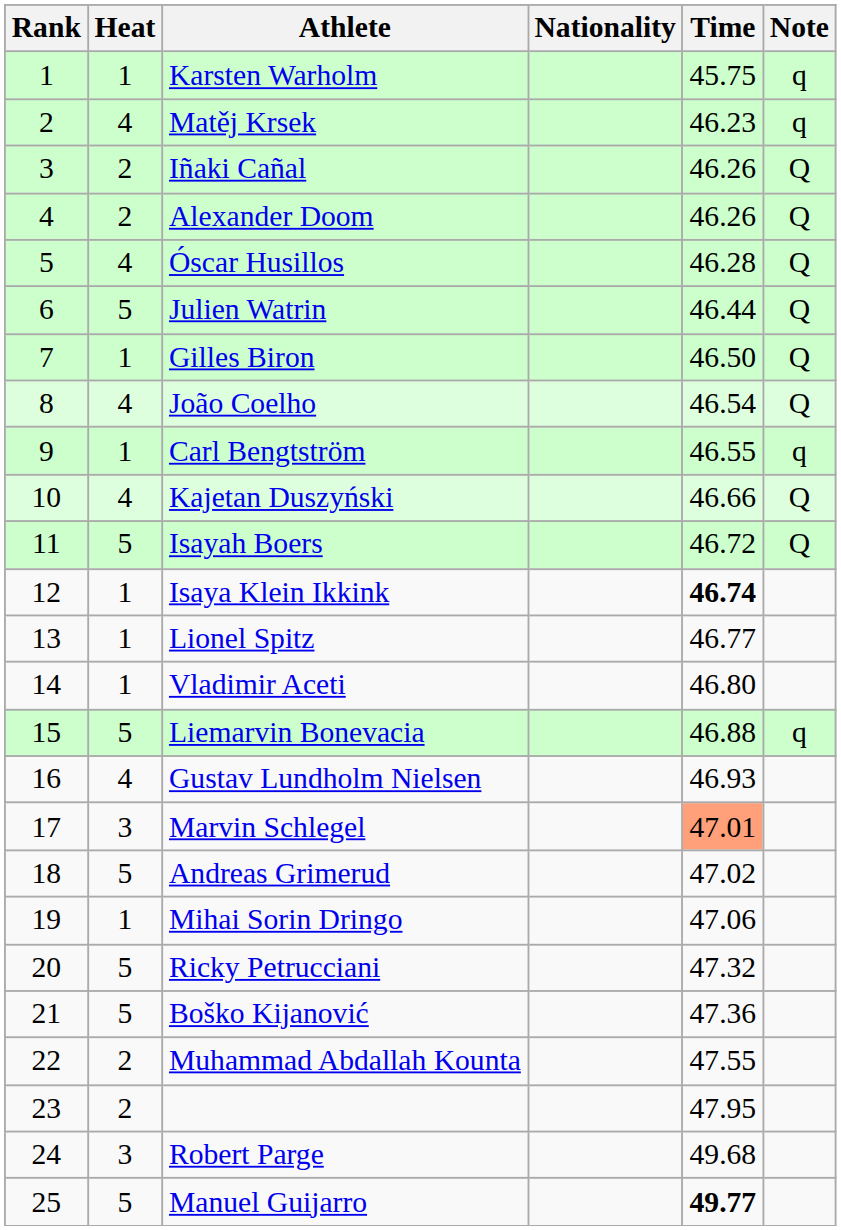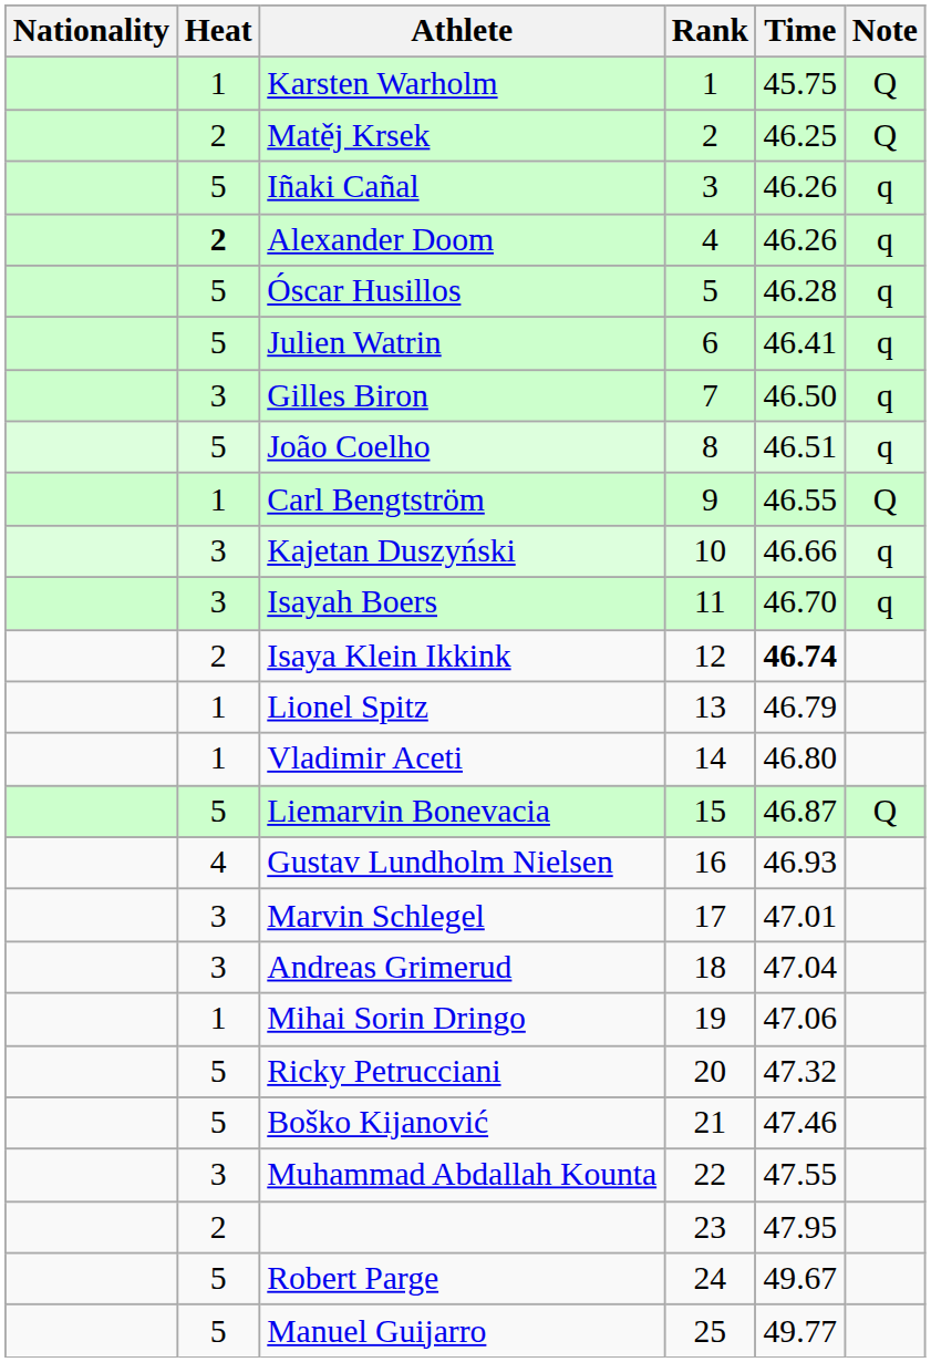 <table class="wikitable sortable" style="text-align:center">
 <tr>
-<th>Rank</th>
+<th>Nationality</th>
 <th>Heat</th>
 <th>Athlete</th>
-<th>Nationality</th>
+<th>Rank</th>
 <th>Time</th>
 <th>Note</th>
 </tr>
 <tr bgcolor=ccffcc>
-<td>1</td>
+<td align=left></td>
 <td>1</td>
 <td align=left><a href='#'>Karsten Warholm</a></td>
+<td>1</td>
+<td>45.75</td>
+<td>Q</td>
+</tr>
+<tr bgcolor=ccffcc>
 <td align=left></td>
-<td>45.75</td>
+<td>2</td>
+<td align=left><a href='#'>Matěj Krsek</a></td>
+<td>2</td>
+<td>46.25</td>
+<td>Q</td>
+</tr>
+<tr bgcolor=ccffcc>
+<td align=left></td>
+<td>5</td>
+<td align=left><a href='#'>Iñaki Cañal</a></td>
+<td>3</td>
+<td>46.26</td>
 <td>q</td>
 </tr>
 <tr bgcolor=ccffcc>
-<td>2</td>
+<td align=left></td>
+<td><strong>2</strong></td>
+<td align=left><a href='#'>Alexander Doom</a></td>
 <td>4</td>
-<td align=left><a href='#'>Matěj Krsek</a></td>
-<td align=left></td>
-<td>46.23</td>
+<td>46.26</td>
 <td>q</td>
 </tr>
 <tr bgcolor=ccffcc>
-<td>3</td>
-<td>2</td>
-<td align=left><a href='#'>Iñaki Cañal</a></td>
 <td align=left></td>
-<td>46.26</td>
-<td>Q</td>
+<td>5</td>
+<td align=left><a href='#'>Óscar Husillos</a></td>
+<td>5</td>
+<td>46.28</td>
+<td>q</td>
 </tr>
 <tr bgcolor=ccffcc>
-<td>4</td>
-<td>2</td>
-<td align=left><a href='#'>Alexander Doom</a></td>
 <td align=left></td>
-<td>46.26</td>
-<td>Q</td>
+<td>5</td>
+<td align=left><a href='#'>Julien Watrin</a></td>
+<td>6</td>
+<td>46.41</td>
+<td>q</td>
 </tr>
 <tr bgcolor=ccffcc>
+<td align=left></td>
+<td>3</td>
+<td align=left><a href='#'>Gilles Biron</a></td>
+<td>7</td>
+<td>46.50</td>
+<td>q</td>
+</tr>
+<tr bgcolor=ddffdd>
+<td align=left></td>
 <td>5</td>
-<td>4</td>
-<td align=left><a href='#'>Óscar Husillos</a></td>
-<td align=left></td>
-<td>46.28</td>
-<td>Q</td>
+<td align=left><a href='#'>João Coelho</a></td>
+<td>8</td>
+<td>46.51</td>
+<td>q</td>
 </tr>
 <tr bgcolor=ccffcc>
-<td>6</td>
-<td>5</td>
-<td align=left><a href='#'>Julien Watrin</a></td>
 <td align=left></td>
-<td>46.44</td>
-<td>Q</td>
-</tr>
-<tr bgcolor=ccffcc>
-<td>7</td>
 <td>1</td>
-<td align=left><a href='#'>Gilles Biron</a></td>
-<td align=left></td>
-<td>46.50</td>
+<td align=left><a href='#'>Carl Bengtström</a></td>
+<td>9</td>
+<td>46.55</td>
 <td>Q</td>
 </tr>
 <tr bgcolor=ddffdd>
-<td>8</td>
-<td>4</td>
-<td align=left><a href='#'>João Coelho</a></td>
 <td align=left></td>
-<td>46.54</td>
-<td>Q</td>
+<td>3</td>
+<td align=left><a href='#'>Kajetan Duszyński</a></td>
+<td>10</td>
+<td>46.66</td>
+<td>q</td>
 </tr>
 <tr bgcolor=ccffcc>
-<td>9</td>
-<td>1</td>
-<td align=left><a href='#'>Carl Bengtström</a></td>
 <td align=left></td>
-<td>46.55</td>
+<td>3</td>
+<td align=left><a href='#'>Isayah Boers</a></td>
+<td>11</td>
+<td>46.70</td>
 <td>q</td>
 </tr>
-<tr bgcolor=ddffdd>
-<td>10</td>
-<td>4</td>
-<td align=left><a href='#'>Kajetan Duszyński</a></td>
+<tr>
 <td align=left></td>
-<td>46.66</td>
-<td>Q</td>
-</tr>
-<tr bgcolor=ccffcc>
-<td>11</td>
-<td>5</td>
-<td align=left><a href='#'>Isayah Boers</a></td>
-<td align=left></td>
-<td>46.72</td>
-<td>Q</td>
-</tr>
-<tr>
+<td>2</td>
+<td align=left><a href='#'>Isaya Klein Ikkink</a></td>
 <td>12</td>
-<td>1</td>
-<td align=left><a href='#'>Isaya Klein Ikkink</a></td>
-<td align=left></td>
 <td><strong>46.74</strong></td>
 <td></td>
 </tr>
 <tr>
-<td>13</td>
+<td align=left></td>
 <td>1</td>
 <td align=left><a href='#'>Lionel Spitz</a></td>
-<td align=left></td>
-<td>46.77</td>
+<td>13</td>
+<td>46.79</td>
 <td></td>
 </tr>
 <tr>
-<td>14</td>
+<td align=left></td>
 <td>1</td>
 <td align=left><a href='#'>Vladimir Aceti</a></td>
-<td align=left></td>
+<td>14</td>
 <td>46.80</td>
 <td></td>
 </tr>
 <tr bgcolor=ccffcc>
-<td>15</td>
+<td align=left></td>
 <td>5</td>
 <td align=left><a href='#'>Liemarvin Bonevacia</a></td>
-<td align=left></td>
-<td>46.88</td>
-<td>q</td>
+<td>15</td>
+<td>46.87</td>
+<td>Q</td>
 </tr>
 <tr>
-<td>16</td>
+<td align=left></td>
 <td>4</td>
 <td align=left><a href='#'>Gustav Lundholm Nielsen</a></td>
-<td align=left></td>
+<td>16</td>
 <td>46.93</td>
 <td></td>
 </tr>
 <tr>
-<td>17</td>
+<td align=left></td>
 <td>3</td>
 <td align=left><a href='#'>Marvin Schlegel</a></td>
-<td align=left></td>
-<td style="background: lightsalmon;">47.01</td>
+<td>17</td>
+<td>47.01</td>
 <td></td>
 </tr>
 <tr>
+<td align=left></td>
+<td>3</td>
+<td align=left><a href='#'>Andreas Grimerud</a></td>
 <td>18</td>
-<td>5</td>
-<td align=left><a href='#'>Andreas Grimerud</a></td>
-<td align=left></td>
-<td>47.02</td>
+<td>47.04</td>
 <td></td>
 </tr>
 <tr>
-<td>19</td>
+<td align=left></td>
 <td>1</td>
 <td align=left><a href='#'>Mihai Sorin Dringo</a></td>
-<td align=left></td>
+<td>19</td>
 <td>47.06</td>
 <td></td>
 </tr>
 <tr>
-<td>20</td>
+<td align=left></td>
 <td>5</td>
 <td align=left><a href='#'>Ricky Petrucciani</a></td>
-<td align=left></td>
+<td>20</td>
 <td>47.32</td>
 <td></td>
 </tr>
 <tr>
-<td>21</td>
+<td align=left></td>
 <td>5</td>
 <td align=left><a href='#'>Boško Kijanović</a></td>
-<td align=left></td>
-<td>47.36</td>
+<td>21</td>
+<td>47.46</td>
 <td></td>
 </tr>
 <tr>
+<td align=left></td>
+<td>3</td>
+<td align=left><a href='#'>Muhammad Abdallah Kounta</a></td>
 <td>22</td>
-<td>2</td>
-<td align=left><a href='#'>Muhammad Abdallah Kounta</a></td>
-<td align=left></td>
 <td>47.55</td>
 <td></td>
 </tr>
 <tr>
-<td>23</td>
+<td align=left></td>
 <td>2</td>
 <td align=left></td>
-<td align=left></td>
+<td>23</td>
 <td>47.95</td>
 <td></td>
 </tr>
 <tr>
+<td align=left></td>
+<td>5</td>
+<td align=left><a href='#'>Robert Parge</a></td>
 <td>24</td>
-<td>3</td>
-<td align=left><a href='#'>Robert Parge</a></td>
-<td align=left></td>
-<td>49.68</td>
+<td>49.67</td>
 <td></td>
 </tr>
 <tr>
-<td>25</td>
+<td align=left></td>
 <td>5</td>
 <td align=left><a href='#'>Manuel Guijarro</a></td>
-<td align=left></td>
-<td><strong>49.77</strong></td>
+<td>25</td>
+<td>49.77</td>
 <td></td>
 </tr>
 </table>
